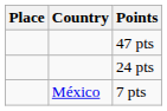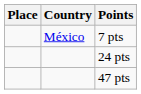 <table class=wikitable>
 <tr>
 <th>Place</th>
 <th>Country</th>
 <th>Points</th>
 </tr>
 <tr>
 <td align=center></td>
-<td></td>
-<td>47 pts</td>
+<td> <a href='#'>México</a></td>
+<td>7 pts</td>
 </tr>
 <tr>
 <td align=center></td>
 <td></td>
 <td>24 pts</td>
 </tr>
 <tr>
 <td align=center></td>
-<td> <a href='#'>México</a></td>
-<td>7 pts</td>
+<td></td>
+<td>47 pts</td>
 </tr>
 </table>
